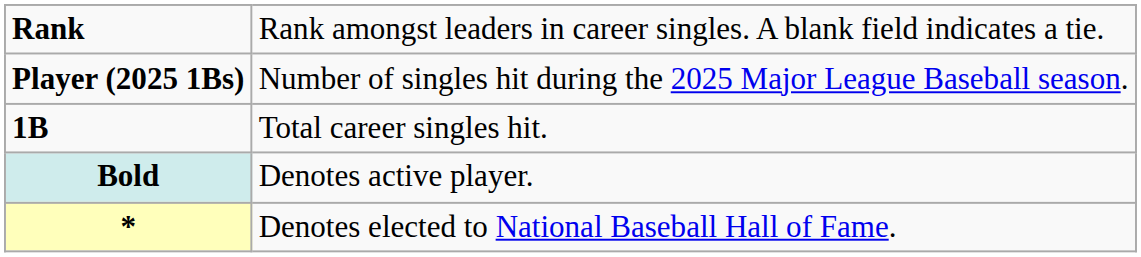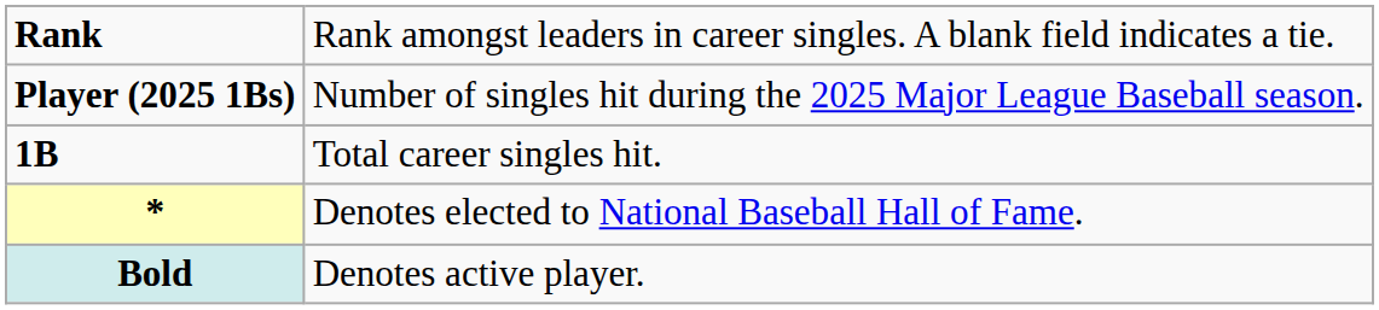 <table class="wikitable" style="font-size:100%;">
 <tr>
 <td><strong>Rank</strong></td>
 <td>Rank amongst leaders in career singles. A blank field indicates a tie.</td>
 </tr>
 <tr>
 <td><strong>Player (2025 1Bs)</strong></td>
 <td>Number of singles hit during the <a href='#'>2025 Major League Baseball season</a>.</td>
 </tr>
 <tr>
 <td><strong>1B</strong></td>
 <td>Total career singles hit.</td>
 </tr>
 <tr>
+<th scope="row" style="background-color:#ffffbb">*</th>
+<td>Denotes elected to <a href='#'>National Baseball Hall of Fame</a>. <br></td>
+</tr>
+<tr>
 <th scope="row" style="background:#cfecec;"><strong>Bold</strong></th>
 <td>Denotes active player.<br></td>
 </tr>
-<tr>
-<th scope="row" style="background-color:#ffffbb">*</th>
-<td>Denotes elected to <a href='#'>National Baseball Hall of Fame</a>. <br></td>
-</tr>
 </table>
